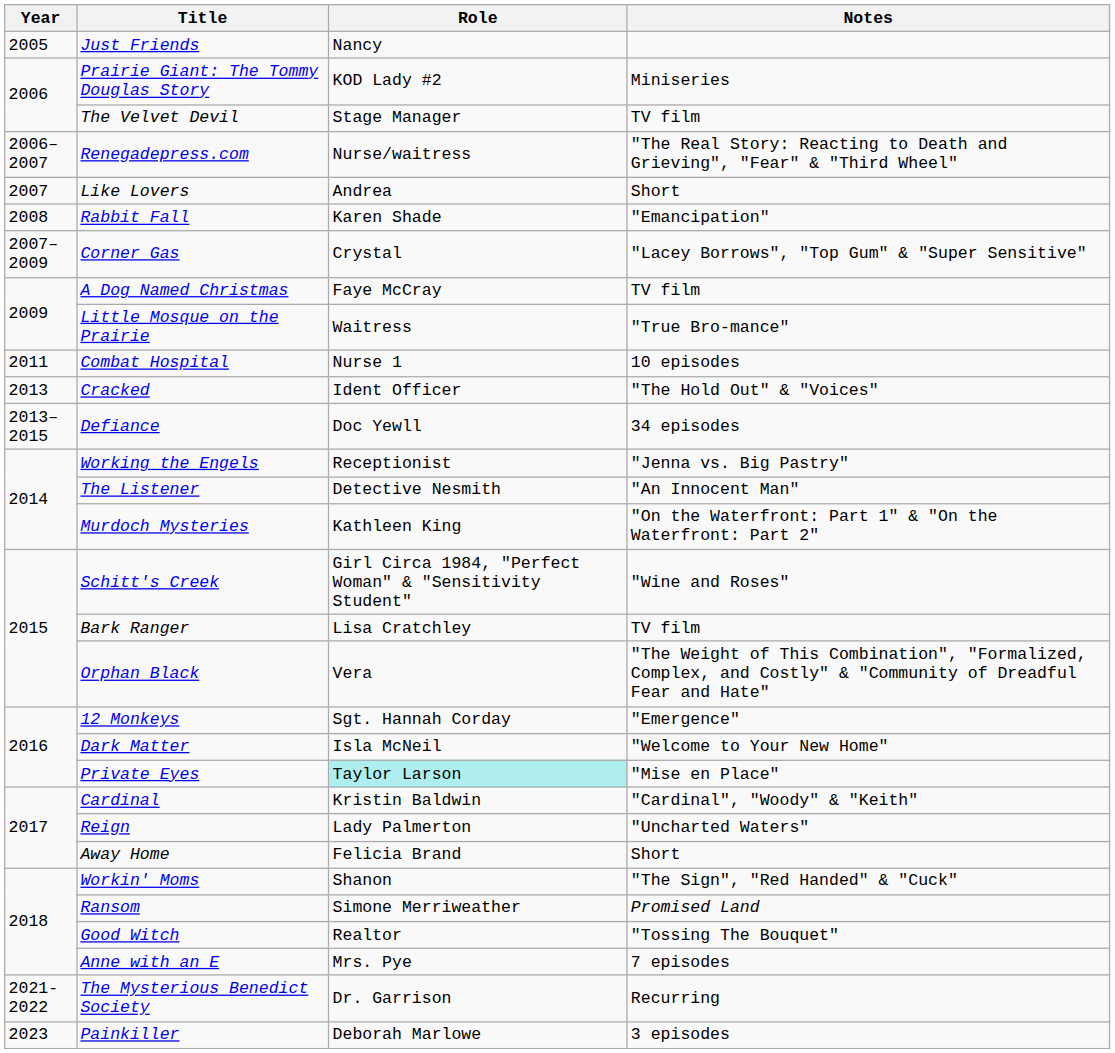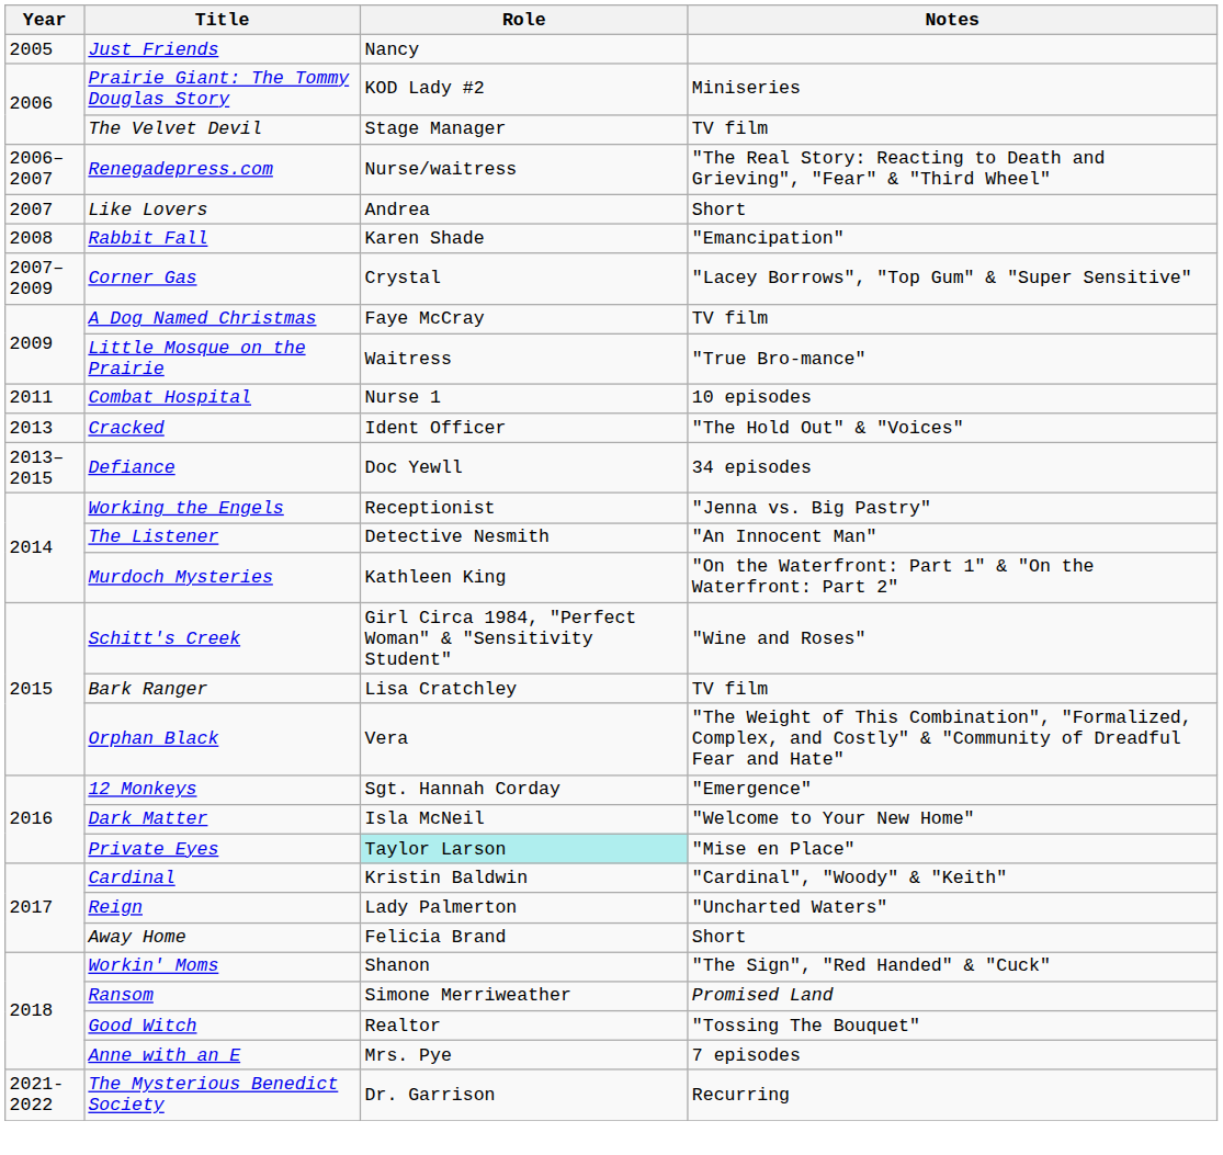 <table class="wikitable sortable">
 <tr>
 <th>Year</th>
 <th>Title</th>
 <th>Role</th>
 <th class="unsortable">Notes</th>
 </tr>
 <tr>
 <td>2005</td>
 <td><em><a href='#'>Just Friends</a></em></td>
 <td>Nancy</td>
 <td></td>
 </tr>
 <tr>
 <td rowspan=2>2006</td>
 <td><em><a href='#'>Prairie Giant: The Tommy Douglas Story</a></em></td>
 <td>KOD Lady #2</td>
 <td>Miniseries</td>
 </tr>
 <tr>
 <td data-sort-value="Velvet Devil, The"><em>The Velvet Devil</em></td>
 <td>Stage Manager</td>
 <td>TV film</td>
 </tr>
 <tr>
 <td>2006–2007</td>
 <td><em><a href='#'>Renegadepress.com</a></em></td>
 <td>Nurse/waitress</td>
 <td>"The Real Story: Reacting to Death and Grieving", "Fear" & "Third Wheel"</td>
 </tr>
 <tr>
 <td>2007</td>
 <td><em>Like Lovers</em></td>
 <td>Andrea</td>
 <td>Short</td>
 </tr>
 <tr>
 <td>2008</td>
 <td><em><a href='#'>Rabbit Fall</a></em></td>
 <td>Karen Shade</td>
 <td>"Emancipation"</td>
 </tr>
 <tr>
 <td>2007–2009</td>
 <td><em><a href='#'>Corner Gas</a></em></td>
 <td>Crystal</td>
 <td>"Lacey Borrows", "Top Gum" & "Super Sensitive"</td>
 </tr>
 <tr>
 <td rowspan=2>2009</td>
 <td data-sort-value="Dog Named Christmas, A"><em><a href='#'>A Dog Named Christmas</a></em></td>
 <td>Faye McCray</td>
 <td>TV film</td>
 </tr>
 <tr>
 <td><em><a href='#'>Little Mosque on the Prairie</a></em></td>
 <td>Waitress</td>
 <td>"True Bro-mance"</td>
 </tr>
 <tr>
 <td>2011</td>
 <td><em><a href='#'>Combat Hospital</a></em></td>
 <td>Nurse 1</td>
 <td>10 episodes</td>
 </tr>
 <tr>
 <td>2013</td>
 <td><em><a href='#'>Cracked</a></em></td>
 <td>Ident Officer</td>
 <td>"The Hold Out" & "Voices"</td>
 </tr>
 <tr>
 <td>2013–2015</td>
 <td><em><a href='#'>Defiance</a></em></td>
 <td>Doc Yewll</td>
 <td>34 episodes</td>
 </tr>
 <tr>
 <td rowspan=3>2014</td>
 <td><em><a href='#'>Working the Engels</a></em></td>
 <td>Receptionist</td>
 <td>"Jenna vs. Big Pastry"</td>
 </tr>
 <tr>
 <td data-sort-value="Listener, The"><em><a href='#'>The Listener</a></em></td>
 <td>Detective Nesmith</td>
 <td>"An Innocent Man"</td>
 </tr>
 <tr>
 <td><em><a href='#'>Murdoch Mysteries</a></em></td>
 <td>Kathleen King</td>
 <td>"On the Waterfront: Part 1" & "On the Waterfront: Part 2"</td>
 </tr>
 <tr>
 <td rowspan=3>2015</td>
 <td><em><a href='#'>Schitt's Creek</a></em></td>
 <td>Girl Circa 1984,  "Perfect Woman" & "Sensitivity Student"</td>
 <td>"Wine and Roses"</td>
 </tr>
 <tr>
 <td><em>Bark Ranger</em></td>
 <td>Lisa Cratchley</td>
 <td>TV film</td>
 </tr>
 <tr>
 <td><em><a href='#'>Orphan Black</a></em></td>
 <td>Vera</td>
 <td>"The Weight of This Combination", "Formalized, Complex, and Costly" & "Community of Dreadful Fear and Hate"</td>
 </tr>
 <tr>
 <td rowspan=3>2016</td>
 <td><em><a href='#'>12 Monkeys</a></em></td>
 <td>Sgt. Hannah Corday</td>
 <td>"Emergence"</td>
 </tr>
 <tr>
 <td><em><a href='#'>Dark Matter</a></em></td>
 <td>Isla McNeil</td>
 <td>"Welcome to Your New Home"</td>
 </tr>
 <tr>
 <td><em><a href='#'>Private Eyes</a></em></td>
 <td style="background: paleturquoise;">Taylor Larson</td>
 <td>"Mise en Place"</td>
 </tr>
 <tr>
 <td rowspan=3>2017</td>
 <td><em><a href='#'>Cardinal</a></em></td>
 <td>Kristin Baldwin</td>
 <td>"Cardinal", "Woody" & "Keith"</td>
 </tr>
 <tr>
 <td><em><a href='#'>Reign</a></em></td>
 <td>Lady Palmerton</td>
 <td>"Uncharted Waters"</td>
 </tr>
 <tr>
 <td><em>Away Home</em></td>
 <td>Felicia Brand</td>
 <td>Short</td>
 </tr>
 <tr>
 <td rowspan=4>2018</td>
 <td><em><a href='#'>Workin' Moms</a></em></td>
 <td>Shanon</td>
 <td>"The Sign", "Red Handed" & "Cuck"</td>
 </tr>
 <tr>
 <td><em><a href='#'>Ransom</a></em></td>
 <td>Simone Merriweather</td>
 <td><em>Promised Land</em></td>
 </tr>
 <tr>
 <td><em><a href='#'>Good Witch</a></em></td>
 <td>Realtor</td>
 <td>"Tossing The Bouquet"</td>
 </tr>
 <tr>
 <td><em><a href='#'>Anne with an E</a></em></td>
 <td>Mrs. Pye</td>
 <td>7 episodes</td>
 </tr>
 <tr>
 <td>2021-2022</td>
 <td data-sort-value="Mysterious Benedict Society, The"><em><a href='#'>The Mysterious Benedict Society</a></em></td>
 <td>Dr. Garrison</td>
 <td>Recurring</td>
 </tr>
-<tr>
-<td>2023</td>
-<td><em><a href='#'>Painkiller</a></em></td>
-<td>Deborah Marlowe</td>
-<td>3 episodes</td>
-</tr>
 </table>
